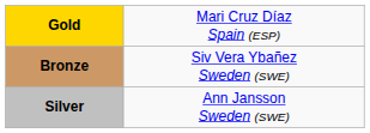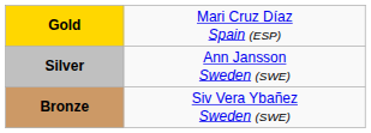 <table class="wikitable" style=" text-align:center; font-size:110%;" width="35%">
 <tr>
 <td bgcolor="gold"><strong>Gold</strong></td>
 <td> <a href='#'>Mari Cruz Díaz</a><br><em><a href='#'>Spain</a> <small>(ESP)</small></em></td>
 </tr>
 <tr>
+<td bgcolor="silver"><strong>Silver</strong></td>
+<td> <a href='#'>Ann Jansson</a><br><em><a href='#'>Sweden</a> <small>(SWE)</small></em></td>
+</tr>
+<tr>
 <td bgcolor="CC9966"><strong>Bronze</strong></td>
 <td> <a href='#'>Siv Vera Ybañez</a><br><em><a href='#'>Sweden</a> <small>(SWE)</small></em></td>
 </tr>
-<tr>
-<td bgcolor="silver"><strong>Silver</strong></td>
-<td> <a href='#'>Ann Jansson</a><br><em><a href='#'>Sweden</a> <small>(SWE)</small></em></td>
-</tr>
 </table>
